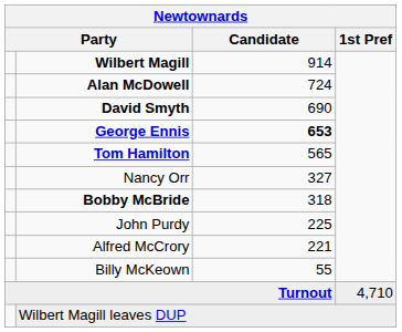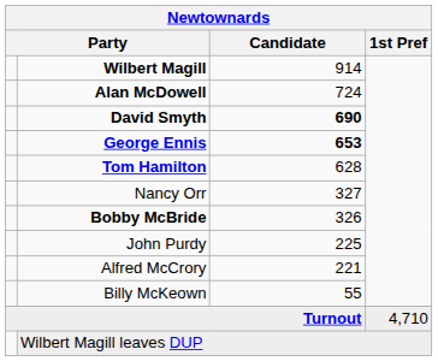 <table class="wikitable">
 <tr>
 <th colspan="4" align="center"><a href='#'>Newtownards</a></th>
 </tr>
 <tr>
 <th colspan="2" align="center" width=200>Party</th>
 <th width=150>Candidate</th>
 <th width=60>1st Pref</th>
 </tr>
 <tr>
 <td></td>
 <td align="right"><strong>Wilbert Magill</strong></td>
 <td align="right">914</td>
 </tr>
 <tr>
 <td></td>
 <td align="right"><strong>Alan McDowell</strong></td>
 <td align="right">724</td>
 </tr>
 <tr>
 <td></td>
 <td align="right"><strong>David Smyth</strong></td>
-<td align="right">690</td>
+<td align="right"><strong>690</strong></td>
 </tr>
 <tr>
 <td></td>
 <td align="right"><strong><a href='#'>George Ennis</a></strong></td>
 <td align="right"><strong>653</strong></td>
 </tr>
 <tr>
 <td></td>
 <td align="right"><strong><a href='#'>Tom Hamilton</a></strong></td>
-<td align="right">565</td>
+<td align="right">628</td>
 </tr>
 <tr>
 <td></td>
 <td align="right">Nancy Orr</td>
 <td align="right">327</td>
 </tr>
 <tr>
 <td></td>
 <td align="right"><strong>Bobby McBride</strong></td>
-<td align="right">318</td>
+<td align="right">326</td>
 </tr>
 <tr>
 <td></td>
 <td align="right">John Purdy</td>
 <td align="right">225</td>
 </tr>
 <tr>
 <td></td>
 <td align="right">Alfred McCrory</td>
 <td align="right">221</td>
 </tr>
 <tr>
 <td></td>
 <td align="right">Billy McKeown</td>
 <td align="right">55</td>
 </tr>
 <tr bgcolor="EEEEEE">
 <td colspan=3 align="right"><strong><a href='#'>Turnout</a></strong></td>
 <td align="right">4,710</td>
 </tr>
 <tr>
 <td bgcolor=></td>
 <td colspan=3 bgcolor="EEEEEE">Wilbert Magill leaves <a href='#'>DUP</a></td>
 </tr>
 </table>
